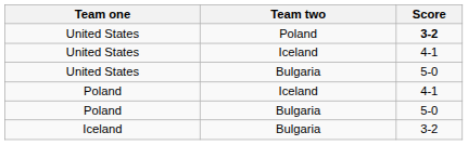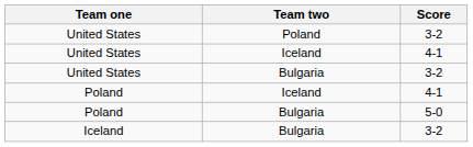 <table class="wikitable" style="text-align: center">
 <tr>
 <th width=250>Team one</th>
 <th width=250>Team two</th>
 <th width=80>Score</th>
 </tr>
 <tr>
 <td> United States</td>
 <td> Poland</td>
-<td><strong>3-2</strong></td>
+<td>3-2</td>
 </tr>
 <tr>
 <td> United States</td>
 <td> Iceland</td>
 <td>4-1</td>
 </tr>
 <tr>
 <td> United States</td>
 <td> Bulgaria</td>
-<td>5-0</td>
+<td>3-2</td>
 </tr>
 <tr>
 <td> Poland</td>
 <td> Iceland</td>
 <td>4-1</td>
 </tr>
 <tr>
 <td> Poland</td>
 <td> Bulgaria</td>
 <td>5-0</td>
 </tr>
 <tr>
 <td> Iceland</td>
 <td> Bulgaria</td>
 <td>3-2</td>
 </tr>
 </table>
